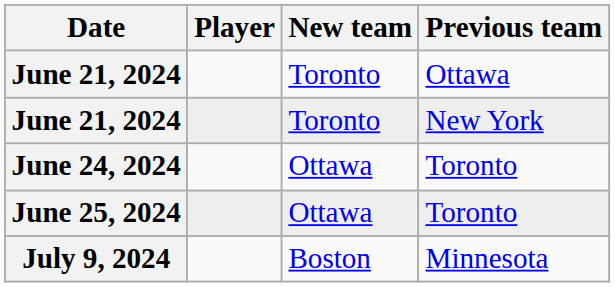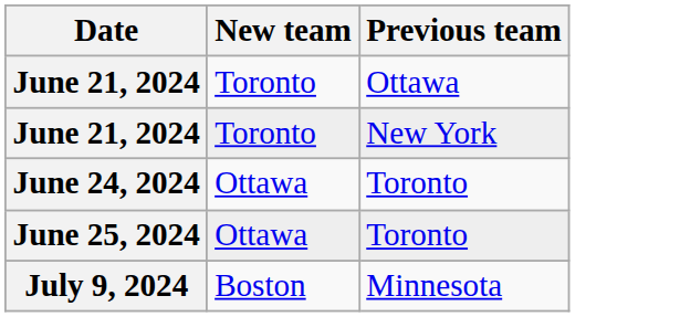 <table class="wikitable sortable">
 <tr>
 <th scope="col">Date</th>
-<th scope="col">Player</th>
 <th scope="col">New team</th>
 <th scope="col">Previous team</th>
 </tr>
 <tr>
 <th scope="row">June 21, 2024</th>
-<td></td>
 <td><a href='#'>Toronto</a></td>
 <td><a href='#'>Ottawa</a></td>
 </tr>
 <tr bgcolor="eeeeee">
 <th scope="row">June 21, 2024</th>
-<td></td>
 <td><a href='#'>Toronto</a></td>
 <td><a href='#'>New York</a></td>
 </tr>
 <tr>
 <th scope="row">June 24, 2024</th>
-<td></td>
 <td><a href='#'>Ottawa</a></td>
 <td><a href='#'>Toronto</a></td>
 </tr>
 <tr bgcolor="eeeeee">
 <th scope="row">June 25, 2024</th>
-<td></td>
 <td><a href='#'>Ottawa</a></td>
 <td><a href='#'>Toronto</a></td>
 </tr>
 <tr>
 <th scope="row">July 9, 2024</th>
-<td></td>
 <td><a href='#'>Boston</a></td>
 <td><a href='#'>Minnesota</a></td>
 </tr>
 </table>
